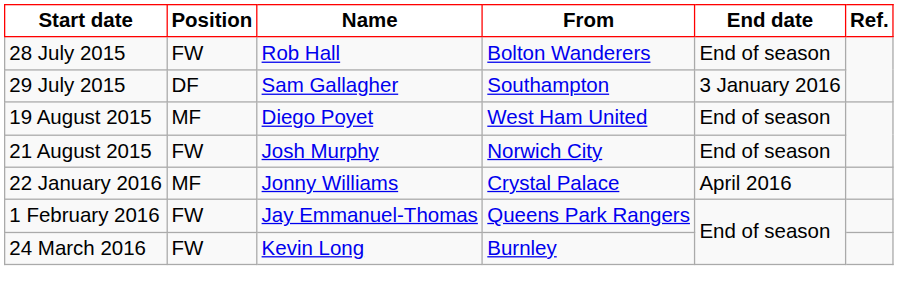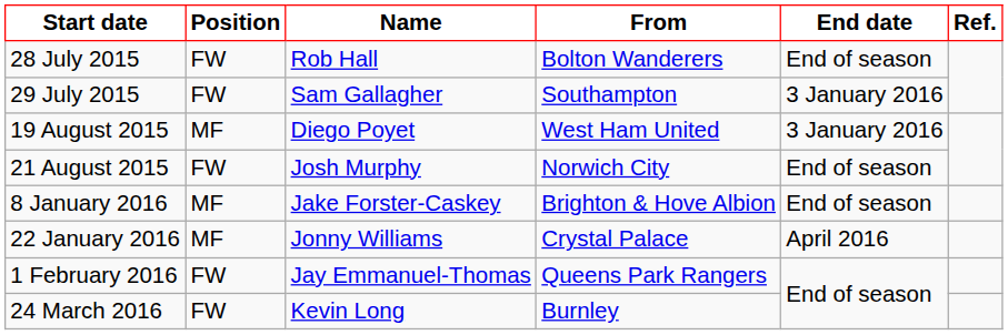 <table class="wikitable">
 <tr>
 <th style="background:#FFFFFF; color:black; border:1px solid red;">Start date</th>
 <th style="background:#FFFFFF; color:black; border:1px solid red;">Position</th>
 <th style="background:#FFFFFF; color:black; border:1px solid red;">Name</th>
 <th style="background:#FFFFFF; color:black; border:1px solid red;">From</th>
 <th style="background:#FFFFFF; color:black; border:1px solid red;">End date</th>
 <th style="background:#FFFFFF; color:black; border:1px solid red;">Ref.</th>
 </tr>
 <tr>
 <td>28 July 2015</td>
 <td>FW</td>
 <td> <a href='#'>Rob Hall</a></td>
 <td><a href='#'>Bolton Wanderers</a></td>
 <td>End of season</td>
 <td rowspan="2"></td>
 </tr>
 <tr>
 <td>29 July 2015</td>
-<td>DF</td>
+<td>FW</td>
 <td> <a href='#'>Sam Gallagher</a></td>
 <td><a href='#'>Southampton</a></td>
 <td>3 January 2016</td>
 </tr>
 <tr>
 <td>19 August 2015</td>
 <td>MF</td>
 <td> <a href='#'>Diego Poyet</a></td>
 <td><a href='#'>West Ham United</a></td>
-<td>End of season</td>
+<td>3 January 2016</td>
 <td rowspan="2"></td>
 </tr>
 <tr>
 <td>21 August 2015</td>
 <td>FW</td>
 <td> <a href='#'>Josh Murphy</a></td>
 <td><a href='#'>Norwich City</a></td>
 <td>End of season</td>
+</tr>
+<tr>
+<td>8 January 2016</td>
+<td>MF</td>
+<td> <a href='#'>Jake Forster-Caskey</a></td>
+<td><a href='#'>Brighton & Hove Albion</a></td>
+<td>End of season</td>
+<td></td>
 </tr>
 <tr>
 <td>22 January 2016</td>
 <td>MF</td>
 <td> <a href='#'>Jonny Williams</a></td>
 <td><a href='#'>Crystal Palace</a></td>
 <td>April 2016</td>
 <td></td>
 </tr>
 <tr>
 <td>1 February 2016</td>
 <td>FW</td>
 <td> <a href='#'>Jay Emmanuel-Thomas</a></td>
 <td><a href='#'>Queens Park Rangers</a></td>
 <td rowspan="2">End of season</td>
 <td></td>
 </tr>
 <tr>
 <td>24 March 2016</td>
 <td>FW</td>
 <td> <a href='#'>Kevin Long</a></td>
 <td><a href='#'>Burnley</a></td>
 <td></td>
 </tr>
 </table>
